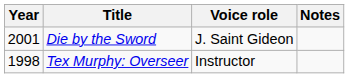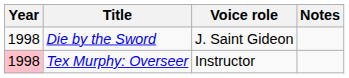 <table class="wikitable sortable">
 <tr>
 <th>Year</th>
 <th>Title</th>
 <th>Voice role</th>
 <th>Notes</th>
 </tr>
 <tr>
-<td>2001</td>
+<td>1998</td>
 <td><em><a href='#'>Die by the Sword</a></em></td>
 <td>J. Saint Gideon</td>
 <td></td>
 </tr>
 <tr>
-<td>1998</td>
+<td style="background: pink;">1998</td>
 <td><em><a href='#'>Tex Murphy: Overseer</a></em></td>
 <td>Instructor</td>
 <td></td>
 </tr>
 </table>
